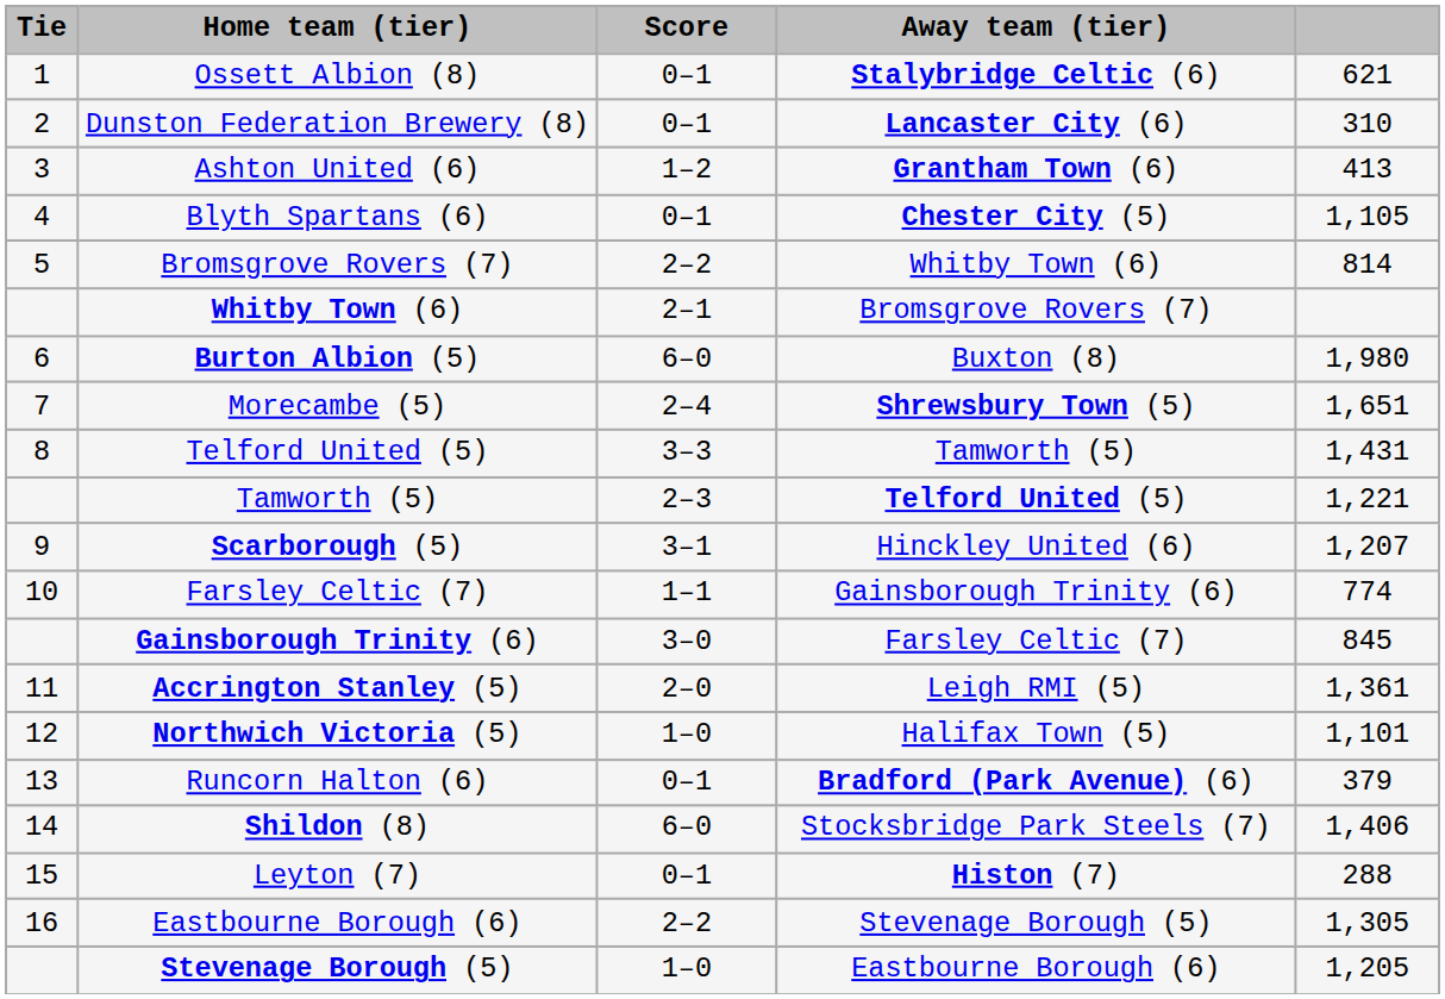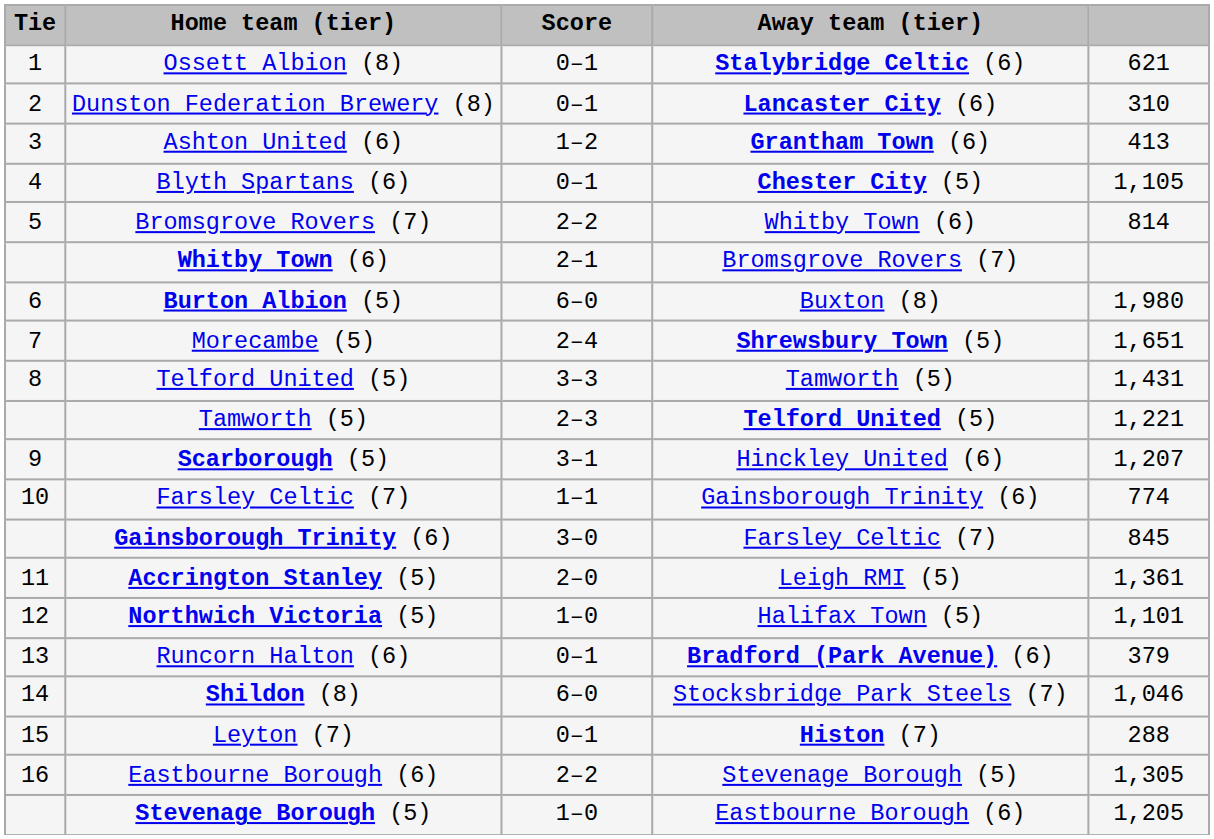 <table class="wikitable" style="width: 600px; background:WhiteSmoke; text-align:center; font-size:90%">
 <tr>
 <td scope="col" style="width:  5.00%; background:silver;"><strong>Tie</strong></td>
 <td scope="col" style="width: 36.25%; background:silver;"><strong>Home team (tier)</strong></td>
 <td scope="col" style="width: 12.50%; background:silver;"><strong>Score</strong></td>
 <td scope="col" style="width: 36.25%; background:silver;"><strong>Away team (tier)</strong></td>
 <td scope="col" style="width: 10.00%; background:silver;"><strong></strong></td>
 </tr>
 <tr>
 <td>1</td>
 <td><a href='#'>Ossett Albion</a> (8)</td>
 <td>0–1</td>
 <td><strong><a href='#'>Stalybridge Celtic</a></strong> (6)</td>
 <td>621</td>
 </tr>
 <tr>
 <td>2</td>
 <td><a href='#'>Dunston Federation Brewery</a> (8)</td>
 <td>0–1</td>
 <td><strong><a href='#'>Lancaster City</a></strong> (6)</td>
 <td>310</td>
 </tr>
 <tr>
 <td>3</td>
 <td><a href='#'>Ashton United</a> (6)</td>
 <td>1–2</td>
 <td><strong><a href='#'>Grantham Town</a></strong> (6)</td>
 <td>413</td>
 </tr>
 <tr>
 <td>4</td>
 <td><a href='#'>Blyth Spartans</a> (6)</td>
 <td>0–1</td>
 <td><strong><a href='#'>Chester City</a></strong> (5)</td>
 <td>1,105</td>
 </tr>
 <tr>
 <td>5</td>
 <td><a href='#'>Bromsgrove Rovers</a> (7)</td>
 <td>2–2</td>
 <td><a href='#'>Whitby Town</a> (6)</td>
 <td>814</td>
 </tr>
 <tr>
 <td><em></em></td>
 <td><strong><a href='#'>Whitby Town</a></strong> (6)</td>
 <td>2–1</td>
 <td><a href='#'>Bromsgrove Rovers</a> (7)</td>
 <td></td>
 </tr>
 <tr>
 <td>6</td>
 <td><strong><a href='#'>Burton Albion</a></strong> (5)</td>
 <td>6–0</td>
 <td><a href='#'>Buxton</a> (8)</td>
 <td>1,980</td>
 </tr>
 <tr>
 <td>7</td>
 <td><a href='#'>Morecambe</a> (5)</td>
 <td>2–4</td>
 <td><strong><a href='#'>Shrewsbury Town</a></strong> (5)</td>
 <td>1,651</td>
 </tr>
 <tr>
 <td>8</td>
 <td><a href='#'>Telford United</a> (5)</td>
 <td>3–3</td>
 <td><a href='#'>Tamworth</a> (5)</td>
 <td>1,431</td>
 </tr>
 <tr>
 <td><em></em></td>
 <td><a href='#'>Tamworth</a> (5)</td>
 <td>2–3</td>
 <td><strong><a href='#'>Telford United</a></strong> (5)</td>
 <td>1,221</td>
 </tr>
 <tr>
 <td>9</td>
 <td><strong><a href='#'>Scarborough</a></strong> (5)</td>
 <td>3–1</td>
 <td><a href='#'>Hinckley United</a> (6)</td>
 <td>1,207</td>
 </tr>
 <tr>
 <td>10</td>
 <td><a href='#'>Farsley Celtic</a> (7)</td>
 <td>1–1</td>
 <td><a href='#'>Gainsborough Trinity</a> (6)</td>
 <td>774</td>
 </tr>
 <tr>
 <td><em></em></td>
 <td><strong><a href='#'>Gainsborough Trinity</a></strong> (6)</td>
 <td>3–0</td>
 <td><a href='#'>Farsley Celtic</a> (7)</td>
 <td>845</td>
 </tr>
 <tr>
 <td>11</td>
 <td><strong><a href='#'>Accrington Stanley</a></strong> (5)</td>
 <td>2–0</td>
 <td><a href='#'>Leigh RMI</a> (5)</td>
 <td>1,361</td>
 </tr>
 <tr>
 <td>12</td>
 <td><strong><a href='#'>Northwich Victoria</a></strong> (5)</td>
 <td>1–0</td>
 <td><a href='#'>Halifax Town</a> (5)</td>
 <td>1,101</td>
 </tr>
 <tr>
 <td>13</td>
 <td><a href='#'>Runcorn Halton</a> (6)</td>
 <td>0–1</td>
 <td><strong><a href='#'>Bradford (Park Avenue)</a></strong> (6)</td>
 <td>379</td>
 </tr>
 <tr>
 <td>14</td>
 <td><strong><a href='#'>Shildon</a></strong> (8)</td>
 <td>6–0</td>
 <td><a href='#'>Stocksbridge Park Steels</a> (7)</td>
-<td>1,406</td>
+<td>1,046</td>
 </tr>
 <tr>
 <td>15</td>
 <td><a href='#'>Leyton</a> (7)</td>
 <td>0–1</td>
 <td><strong><a href='#'>Histon</a></strong> (7)</td>
 <td>288</td>
 </tr>
 <tr>
 <td>16</td>
 <td><a href='#'>Eastbourne Borough</a> (6)</td>
 <td>2–2</td>
 <td><a href='#'>Stevenage Borough</a> (5)</td>
 <td>1,305</td>
 </tr>
 <tr>
 <td><em></em></td>
 <td><strong><a href='#'>Stevenage Borough</a></strong> (5)</td>
 <td>1–0</td>
 <td><a href='#'>Eastbourne Borough</a> (6)</td>
 <td>1,205</td>
 </tr>
 </table>
